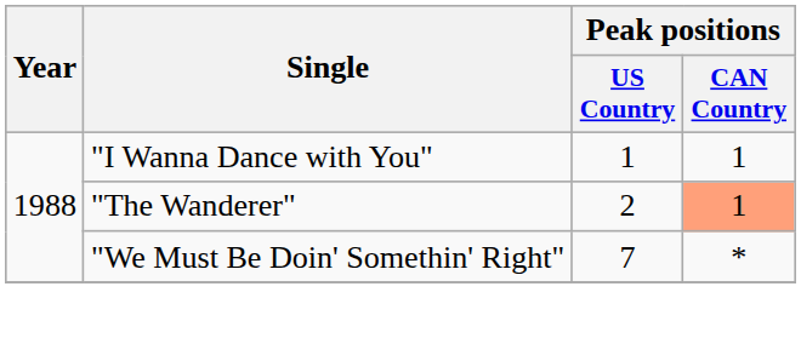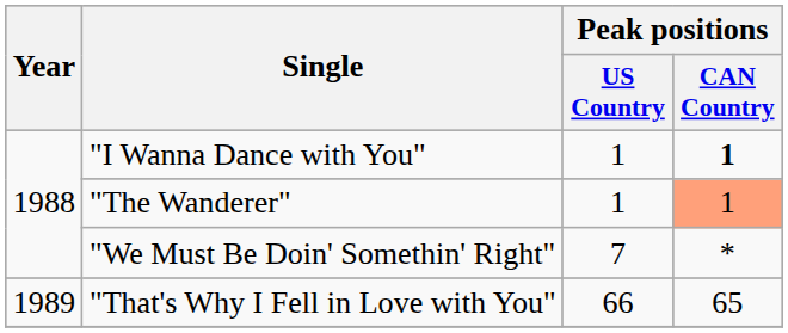 <table class="wikitable" style="text-align:center;">
 <tr>
 <th rowspan="2">Year</th>
 <th rowspan="2">Single</th>
 <th colspan="2">Peak positions</th>
 </tr>
 <tr style="font-size:smaller;">
 <th width="50"><a href='#'>US Country</a></th>
 <th width="50"><a href='#'>CAN Country</a></th>
 </tr>
 <tr>
 <td rowspan="3">1988</td>
 <td align="left">"I Wanna Dance with You"</td>
 <td>1</td>
-<td>1</td>
+<td><strong>1</strong></td>
 </tr>
 <tr>
 <td align="left">"The Wanderer"</td>
-<td>2</td>
+<td>1</td>
 <td style="background: lightsalmon;">1</td>
 </tr>
 <tr>
 <td align="left">"We Must Be Doin' Somethin' Right"</td>
 <td>7</td>
 <td>*</td>
 </tr>
 <tr>
+<td>1989</td>
+<td align="left">"That's Why I Fell in Love with You"</td>
+<td>66</td>
+<td>65</td>
+</tr>
+<tr>
 </tr>
 </table>
